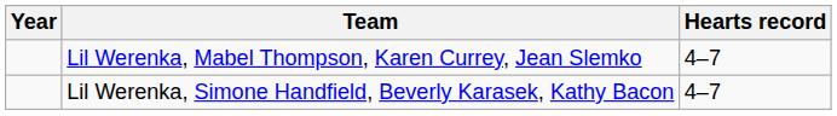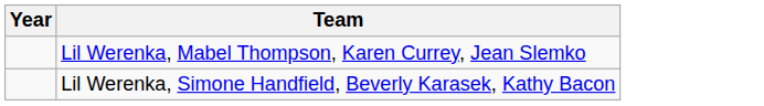 <table class="wikitable">
 <tr>
 <th>Year</th>
 <th>Team</th>
-<th>Hearts record</th>
 </tr>
 <tr>
 <td></td>
 <td><a href='#'>Lil Werenka</a>, <a href='#'>Mabel Thompson</a>, <a href='#'>Karen Currey</a>, <a href='#'>Jean Slemko</a></td>
-<td>4–7</td>
 </tr>
 <tr>
 <td></td>
 <td>Lil Werenka, <a href='#'>Simone Handfield</a>, <a href='#'>Beverly Karasek</a>, <a href='#'>Kathy Bacon</a></td>
-<td>4–7</td>
 </tr>
 </table>
